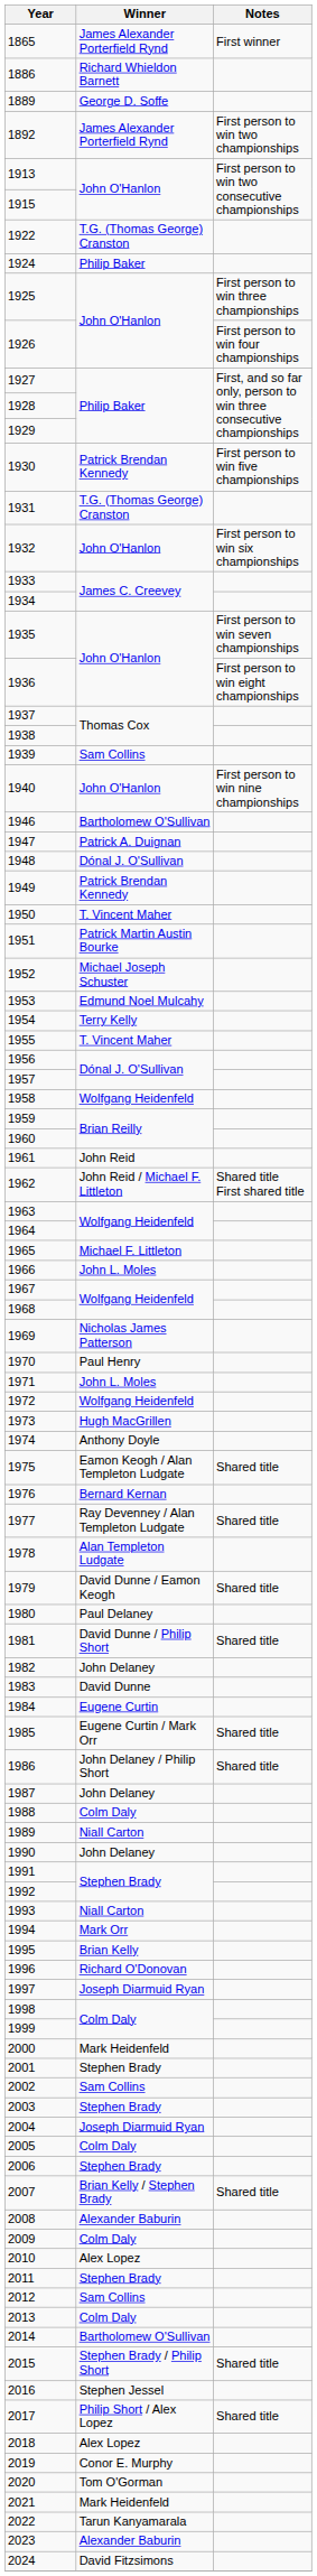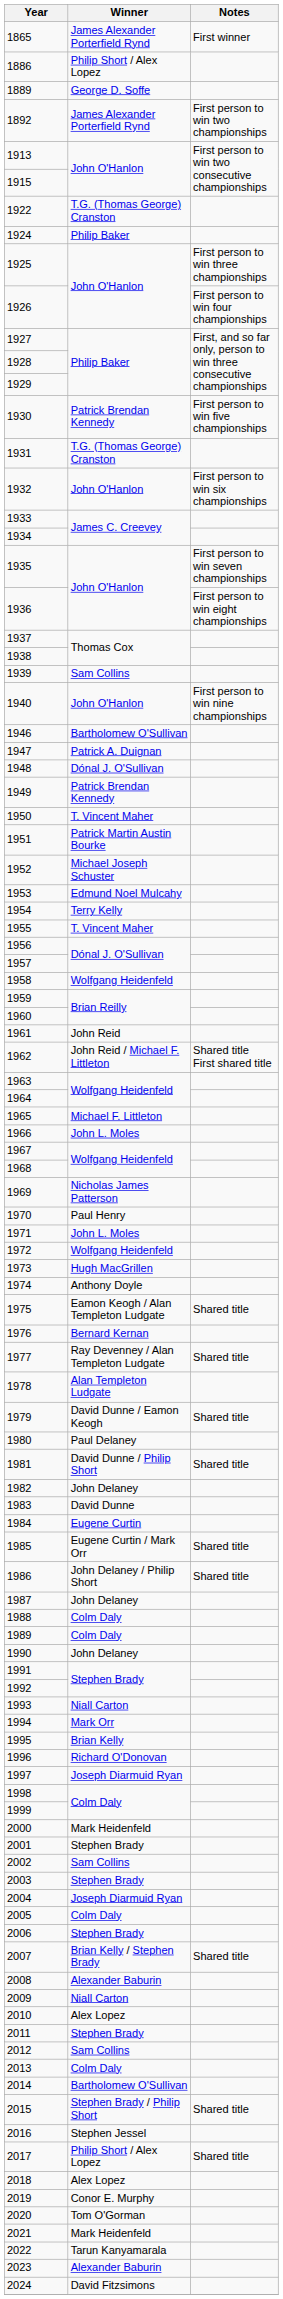 <table class="wikitable">
 <tr>
 <th scope="col" style="width: 85px;">Year</th>
 <th scope="col" style="width: 170px;">Winner</th>
 <th scope="col" style="width: 120px;">Notes</th>
 </tr>
 <tr>
 <td>1865</td>
 <td><a href='#'>James Alexander Porterfield Rynd</a></td>
 <td>First winner</td>
 </tr>
 <tr>
 <td>1886</td>
-<td><a href='#'>Richard Whieldon Barnett</a></td>
+<td><a href='#'>Philip Short</a> / Alex Lopez</td>
 <td></td>
 </tr>
 <tr>
 <td>1889</td>
 <td><a href='#'>George D. Soffe</a></td>
 <td></td>
 </tr>
 <tr>
 <td>1892</td>
 <td><a href='#'>James Alexander Porterfield Rynd</a></td>
 <td>First person to win two championships</td>
 </tr>
 <tr>
 <td>1913</td>
 <td rowspan=2><a href='#'>John O'Hanlon</a></td>
 <td rowspan=2>First person to win two consecutive championships</td>
 </tr>
 <tr>
 <td>1915</td>
 </tr>
 <tr>
 <td>1922</td>
 <td><a href='#'>T.G. (Thomas George) Cranston</a></td>
 <td></td>
 </tr>
 <tr>
 <td>1924</td>
 <td><a href='#'>Philip Baker</a></td>
 <td></td>
 </tr>
 <tr>
 <td>1925</td>
 <td rowspan=2><a href='#'>John O'Hanlon</a></td>
 <td>First person to win three championships</td>
 </tr>
 <tr>
 <td>1926</td>
 <td>First person to win four championships</td>
 </tr>
 <tr>
 <td>1927</td>
 <td rowspan=3><a href='#'>Philip Baker</a></td>
 <td rowspan=3>First, and so far only, person to win three consecutive championships</td>
 </tr>
 <tr>
 <td>1928</td>
 </tr>
 <tr>
 <td>1929</td>
 </tr>
 <tr>
 <td>1930</td>
 <td><a href='#'>Patrick Brendan Kennedy</a></td>
 <td>First person to win five championships</td>
 </tr>
 <tr>
 <td>1931</td>
 <td><a href='#'>T.G. (Thomas George) Cranston</a></td>
 <td></td>
 </tr>
 <tr>
 <td>1932</td>
 <td><a href='#'>John O'Hanlon</a></td>
 <td>First person to win six championships</td>
 </tr>
 <tr>
 <td>1933</td>
 <td rowspan=2><a href='#'>James C. Creevey</a></td>
 <td></td>
 </tr>
 <tr>
 <td>1934</td>
 <td></td>
 </tr>
 <tr>
 <td>1935</td>
 <td rowspan=2><a href='#'>John O'Hanlon</a></td>
 <td>First person to win seven championships</td>
 </tr>
 <tr>
 <td>1936</td>
 <td>First person to win eight championships</td>
 </tr>
 <tr>
 <td>1937</td>
 <td rowspan=2>Thomas Cox</td>
 <td></td>
 </tr>
 <tr>
 <td>1938</td>
 <td></td>
 </tr>
 <tr>
 <td>1939</td>
 <td><a href='#'>Sam Collins</a></td>
 <td></td>
 </tr>
 <tr>
 <td>1940</td>
 <td><a href='#'>John O'Hanlon</a></td>
 <td>First person to win nine championships</td>
 </tr>
 <tr>
 <td>1946</td>
 <td><a href='#'>Bartholomew O'Sullivan</a></td>
 <td></td>
 </tr>
 <tr>
 <td>1947</td>
 <td><a href='#'>Patrick A. Duignan</a></td>
 <td></td>
 </tr>
 <tr>
 <td>1948</td>
 <td><a href='#'>Dónal J. O'Sullivan</a></td>
 <td></td>
 </tr>
 <tr>
 <td>1949</td>
 <td><a href='#'>Patrick Brendan Kennedy</a></td>
 <td></td>
 </tr>
 <tr>
 <td>1950</td>
 <td><a href='#'>T. Vincent Maher</a></td>
 <td></td>
 </tr>
 <tr>
 <td>1951</td>
 <td><a href='#'>Patrick Martin Austin Bourke</a></td>
 <td></td>
 </tr>
 <tr>
 <td>1952</td>
 <td><a href='#'>Michael Joseph Schuster</a></td>
 <td></td>
 </tr>
 <tr>
 <td>1953</td>
 <td><a href='#'>Edmund Noel Mulcahy</a></td>
 <td></td>
 </tr>
 <tr>
 <td>1954</td>
 <td><a href='#'>Terry Kelly</a></td>
 <td></td>
 </tr>
 <tr>
 <td>1955</td>
 <td><a href='#'>T. Vincent Maher</a></td>
 <td></td>
 </tr>
 <tr>
 <td>1956</td>
 <td rowspan=2><a href='#'>Dónal J. O'Sullivan</a></td>
 <td></td>
 </tr>
 <tr>
 <td>1957</td>
 <td></td>
 </tr>
 <tr>
 <td>1958</td>
 <td><a href='#'>Wolfgang Heidenfeld</a></td>
 <td></td>
 </tr>
 <tr>
 <td>1959</td>
 <td rowspan=2><a href='#'>Brian Reilly</a></td>
 <td></td>
 </tr>
 <tr>
 <td>1960</td>
 <td></td>
 </tr>
 <tr>
 <td>1961</td>
 <td>John Reid</td>
 <td></td>
 </tr>
 <tr>
 <td>1962</td>
 <td>John Reid / <a href='#'>Michael F. Littleton</a></td>
 <td>Shared title <br> First shared title</td>
 </tr>
 <tr>
 <td>1963</td>
 <td rowspan=2><a href='#'>Wolfgang Heidenfeld</a></td>
 <td></td>
 </tr>
 <tr>
 <td>1964</td>
 <td></td>
 </tr>
 <tr>
 <td>1965</td>
 <td><a href='#'>Michael F. Littleton</a></td>
 <td></td>
 </tr>
 <tr>
 <td>1966</td>
 <td><a href='#'>John L. Moles</a></td>
 <td></td>
 </tr>
 <tr>
 <td>1967</td>
 <td rowspan=2><a href='#'>Wolfgang Heidenfeld</a></td>
 <td></td>
 </tr>
 <tr>
 <td>1968</td>
 <td></td>
 </tr>
 <tr>
 <td>1969</td>
 <td><a href='#'>Nicholas James Patterson</a></td>
 <td></td>
 </tr>
 <tr>
 <td>1970</td>
 <td>Paul Henry</td>
 <td></td>
 </tr>
 <tr>
 <td>1971</td>
 <td><a href='#'>John L. Moles</a></td>
 <td></td>
 </tr>
 <tr>
 <td>1972</td>
 <td><a href='#'>Wolfgang Heidenfeld</a></td>
 <td></td>
 </tr>
 <tr>
 <td>1973</td>
 <td><a href='#'>Hugh MacGrillen</a></td>
 <td></td>
 </tr>
 <tr>
 <td>1974</td>
 <td>Anthony Doyle</td>
 <td></td>
 </tr>
 <tr>
 <td>1975</td>
 <td>Eamon Keogh / Alan Templeton Ludgate</td>
 <td>Shared title</td>
 </tr>
 <tr>
 <td>1976</td>
 <td><a href='#'>Bernard Kernan</a></td>
 <td></td>
 </tr>
 <tr>
 <td>1977</td>
 <td>Ray Devenney / Alan Templeton Ludgate</td>
 <td>Shared title</td>
 </tr>
 <tr>
 <td>1978</td>
 <td><a href='#'>Alan Templeton Ludgate</a></td>
 <td></td>
 </tr>
 <tr>
 <td>1979</td>
 <td>David Dunne / Eamon Keogh</td>
 <td>Shared title</td>
 </tr>
 <tr>
 <td>1980</td>
 <td>Paul Delaney</td>
 <td></td>
 </tr>
 <tr>
 <td>1981</td>
 <td>David Dunne / <a href='#'>Philip Short</a></td>
 <td>Shared title</td>
 </tr>
 <tr>
 <td>1982</td>
 <td>John Delaney</td>
 <td></td>
 </tr>
 <tr>
 <td>1983</td>
 <td>David Dunne</td>
 <td></td>
 </tr>
 <tr>
 <td>1984</td>
 <td><a href='#'>Eugene Curtin</a></td>
 <td></td>
 </tr>
 <tr>
 <td>1985</td>
 <td>Eugene Curtin / Mark Orr</td>
 <td>Shared title</td>
 </tr>
 <tr>
 <td>1986</td>
 <td>John Delaney / Philip Short</td>
 <td>Shared title</td>
 </tr>
 <tr>
 <td>1987</td>
 <td>John Delaney</td>
 <td></td>
 </tr>
 <tr>
 <td>1988</td>
 <td><a href='#'>Colm Daly</a></td>
 <td></td>
 </tr>
 <tr>
 <td>1989</td>
-<td><a href='#'>Niall Carton</a></td>
+<td><a href='#'>Colm Daly</a></td>
 <td></td>
 </tr>
 <tr>
 <td>1990</td>
 <td>John Delaney</td>
 <td></td>
 </tr>
 <tr>
 <td>1991</td>
 <td rowspan=2><a href='#'>Stephen Brady</a></td>
 <td></td>
 </tr>
 <tr>
 <td>1992</td>
 <td></td>
 </tr>
 <tr>
 <td>1993</td>
 <td><a href='#'>Niall Carton</a></td>
 <td></td>
 </tr>
 <tr>
 <td>1994</td>
 <td><a href='#'>Mark Orr</a></td>
 <td></td>
 </tr>
 <tr>
 <td>1995</td>
 <td><a href='#'>Brian Kelly</a></td>
 <td></td>
 </tr>
 <tr>
 <td>1996</td>
 <td><a href='#'>Richard O'Donovan</a></td>
 <td></td>
 </tr>
 <tr>
 <td>1997</td>
 <td><a href='#'>Joseph Diarmuid Ryan</a></td>
 <td></td>
 </tr>
 <tr>
 <td>1998</td>
 <td rowspan=2><a href='#'>Colm Daly</a></td>
 <td></td>
 </tr>
 <tr>
 <td>1999</td>
 <td></td>
 </tr>
 <tr>
 <td>2000</td>
 <td>Mark Heidenfeld</td>
 <td></td>
 </tr>
 <tr>
 <td>2001</td>
 <td>Stephen Brady</td>
 <td></td>
 </tr>
 <tr>
 <td>2002</td>
 <td><a href='#'>Sam Collins</a></td>
 <td></td>
 </tr>
 <tr>
 <td>2003</td>
 <td><a href='#'>Stephen Brady</a></td>
 <td></td>
 </tr>
 <tr>
 <td>2004</td>
 <td><a href='#'>Joseph Diarmuid Ryan</a></td>
 <td></td>
 </tr>
 <tr>
 <td>2005</td>
 <td><a href='#'>Colm Daly</a></td>
 <td></td>
 </tr>
 <tr>
 <td>2006</td>
 <td><a href='#'>Stephen Brady</a></td>
 <td></td>
 </tr>
 <tr>
 <td>2007</td>
 <td><a href='#'>Brian Kelly</a> / <a href='#'>Stephen Brady</a></td>
 <td>Shared title</td>
 </tr>
 <tr>
 <td>2008</td>
 <td><a href='#'>Alexander Baburin</a></td>
 <td></td>
 </tr>
 <tr>
 <td>2009</td>
-<td><a href='#'>Colm Daly</a></td>
+<td><a href='#'>Niall Carton</a></td>
 <td></td>
 </tr>
 <tr>
 <td>2010</td>
 <td>Alex Lopez</td>
 <td></td>
 </tr>
 <tr>
 <td>2011</td>
 <td><a href='#'>Stephen Brady</a></td>
 <td></td>
 </tr>
 <tr>
 <td>2012</td>
 <td><a href='#'>Sam Collins</a></td>
 <td></td>
 </tr>
 <tr>
 <td>2013</td>
 <td><a href='#'>Colm Daly</a></td>
 <td></td>
 </tr>
 <tr>
 <td>2014</td>
 <td><a href='#'>Bartholomew O'Sullivan</a></td>
 <td></td>
 </tr>
 <tr>
 <td>2015</td>
 <td><a href='#'>Stephen Brady</a> / <a href='#'>Philip Short</a></td>
 <td>Shared title</td>
 </tr>
 <tr>
 <td>2016</td>
 <td>Stephen Jessel</td>
 <td></td>
 </tr>
 <tr>
 <td>2017</td>
 <td><a href='#'>Philip Short</a> / Alex Lopez</td>
 <td>Shared title</td>
 </tr>
 <tr>
 <td>2018</td>
 <td>Alex Lopez</td>
 <td></td>
 </tr>
 <tr>
 <td>2019</td>
 <td>Conor E. Murphy</td>
 <td></td>
 </tr>
 <tr>
 <td>2020</td>
 <td>Tom O'Gorman</td>
 <td></td>
 </tr>
 <tr>
 <td>2021</td>
 <td>Mark Heidenfeld</td>
 <td></td>
 </tr>
 <tr>
 <td>2022</td>
 <td>Tarun Kanyamarala</td>
 <td></td>
 </tr>
 <tr>
 <td>2023</td>
 <td><a href='#'>Alexander Baburin</a></td>
 <td></td>
 </tr>
 <tr>
 <td>2024</td>
 <td>David Fitzsimons</td>
 <td></td>
 </tr>
 <tr>
 </tr>
 </table>
